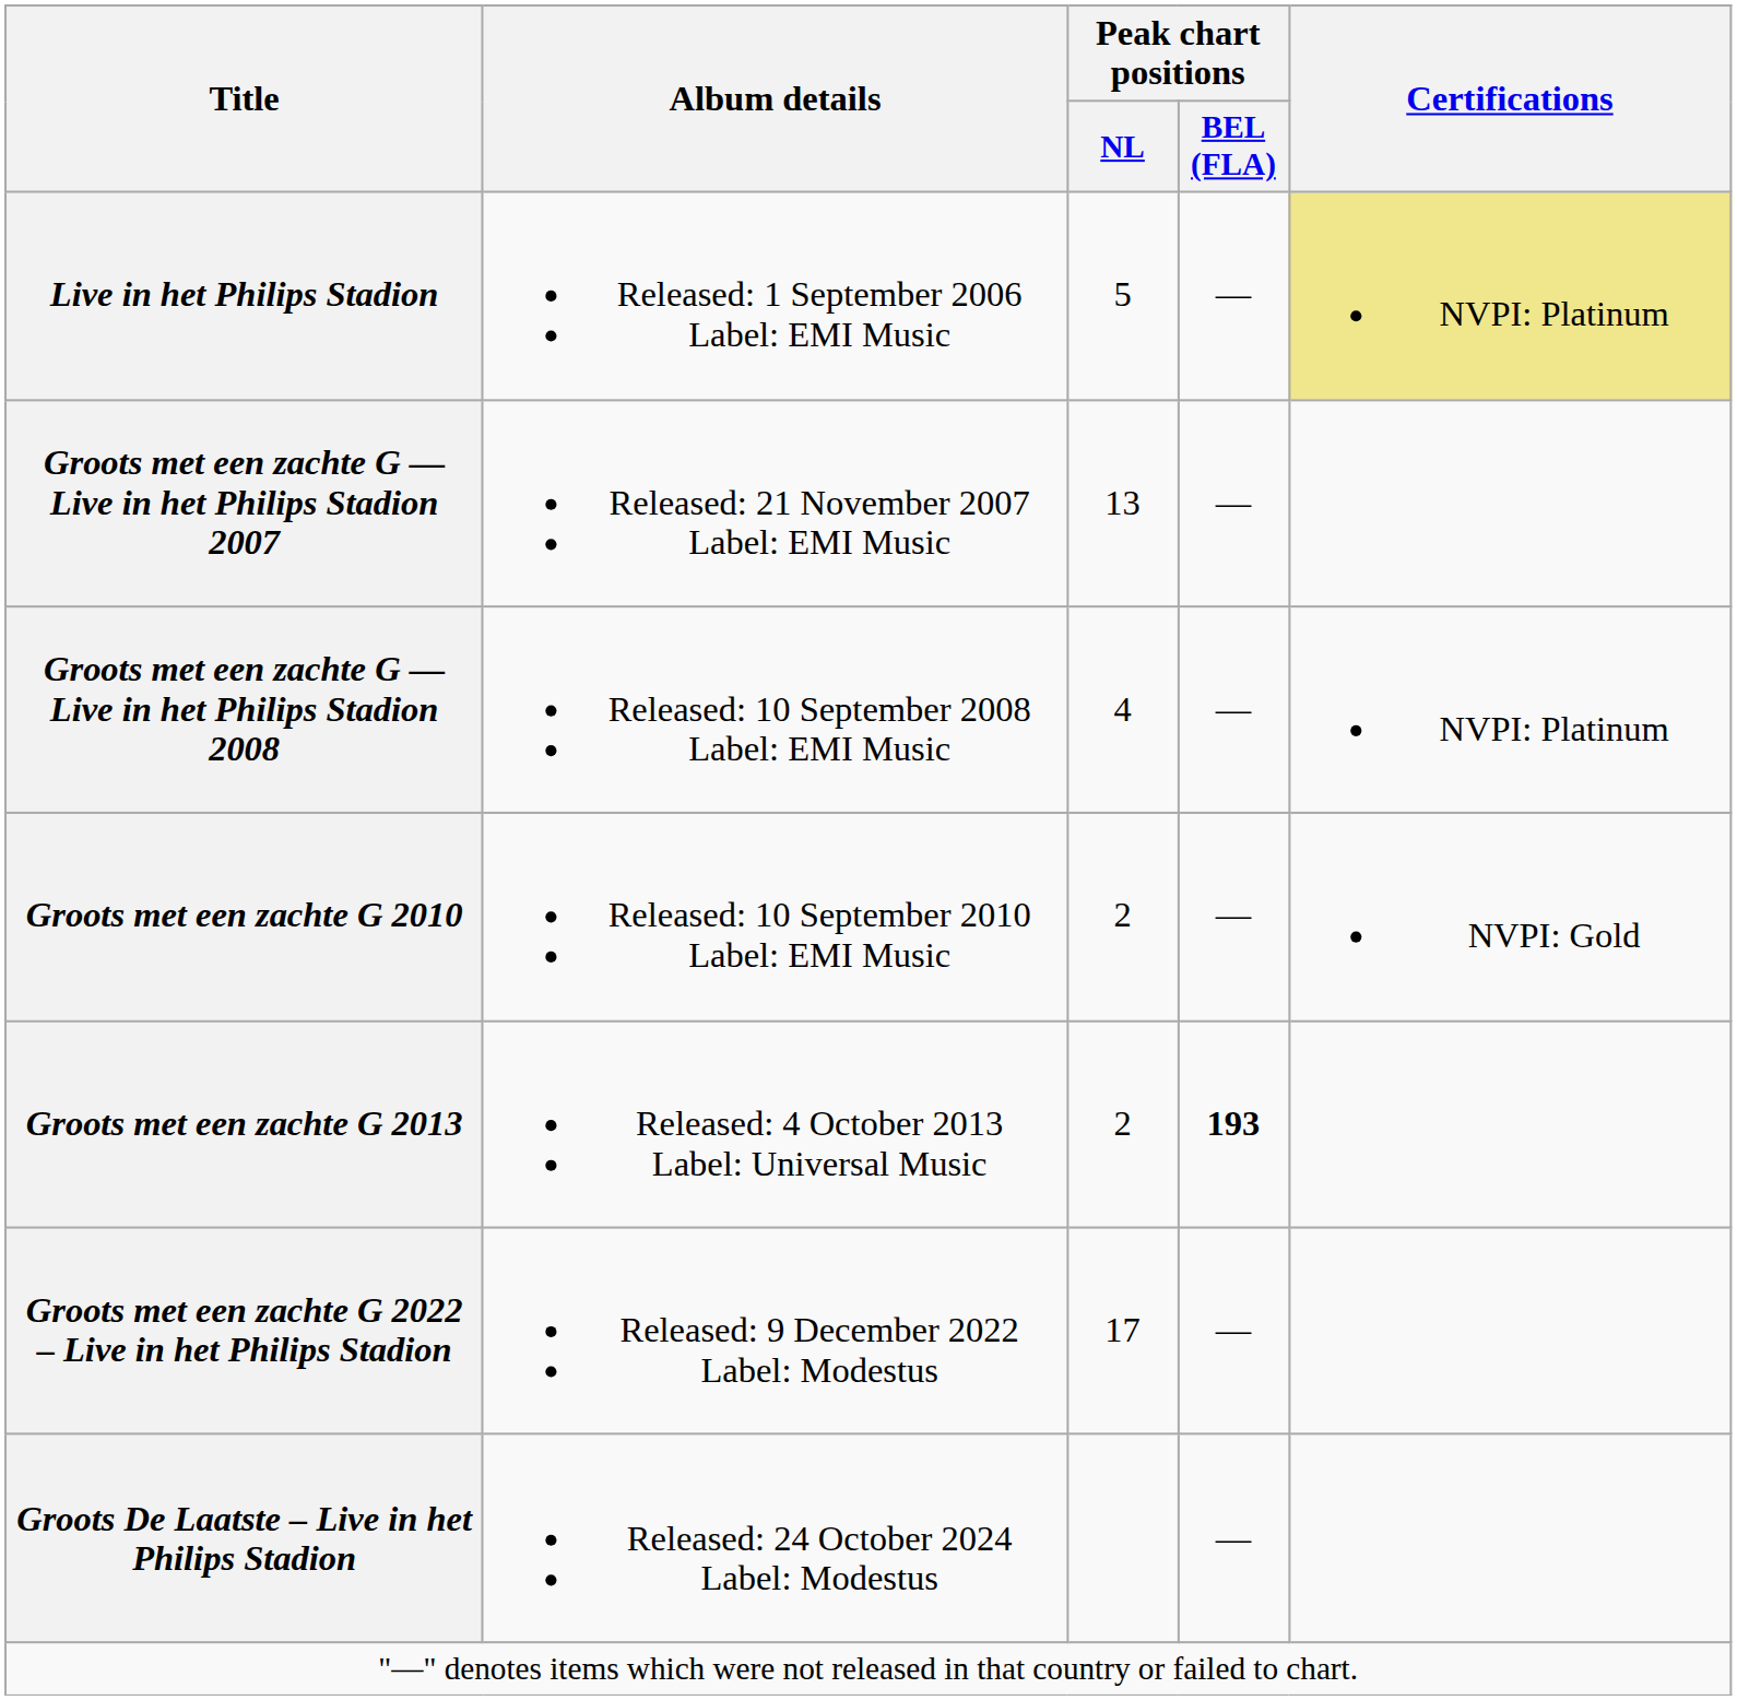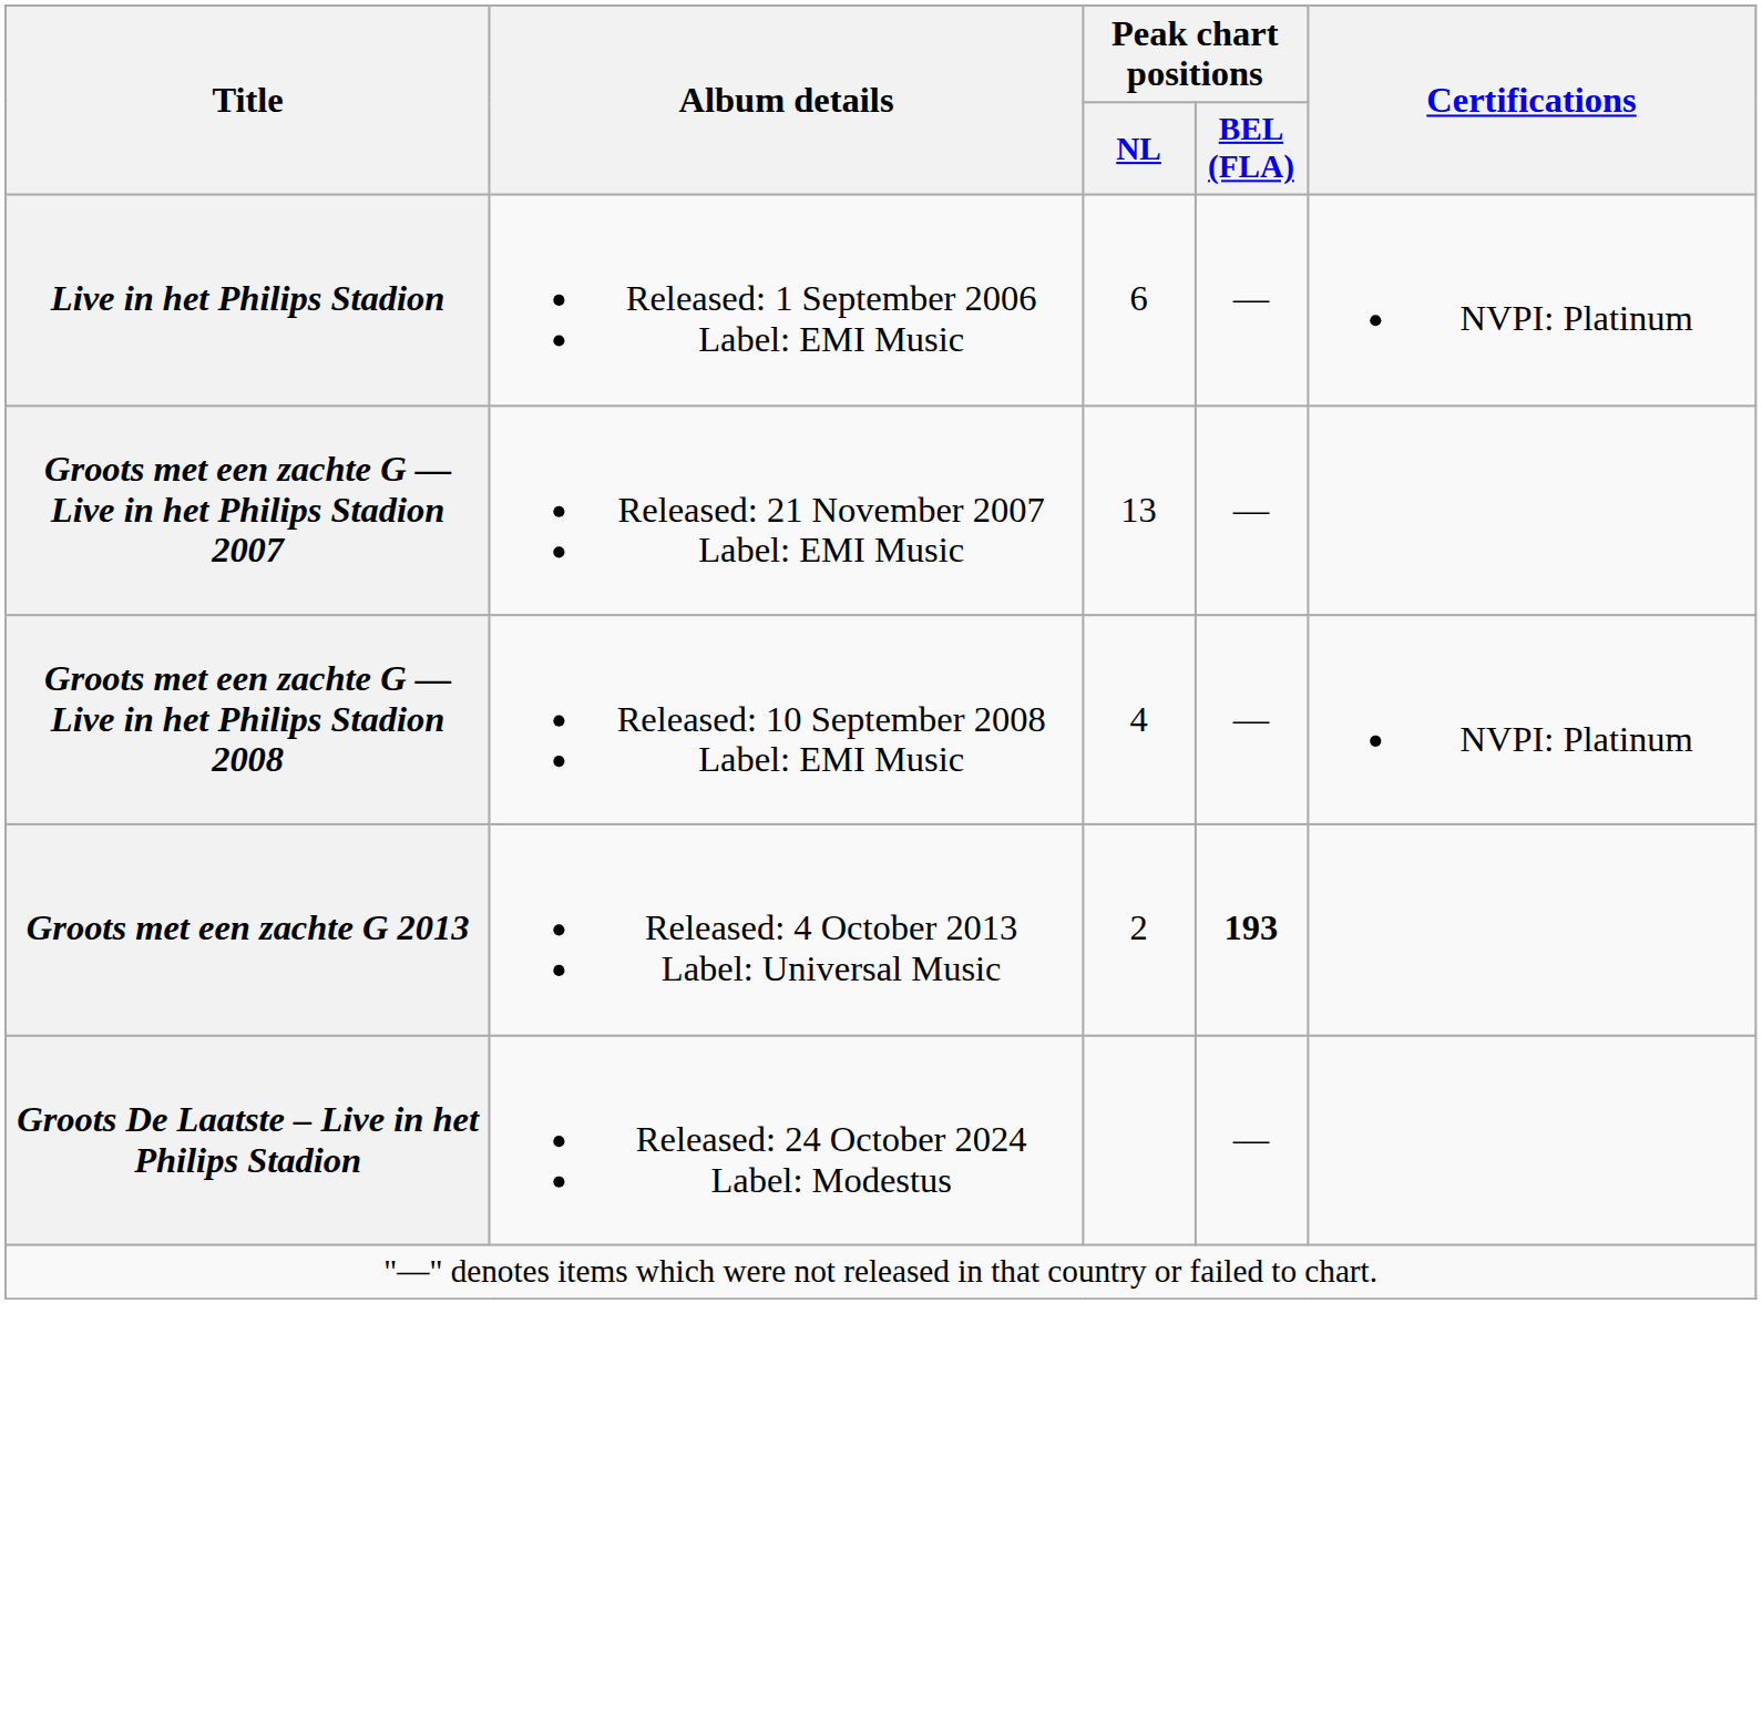 <table class="wikitable plainrowheaders" style="text-align:center;" border="1">
 <tr>
 <th scope="col" rowspan="2" style="width:13em;">Title</th>
 <th scope="col" rowspan="2" style="width:16em;">Album details</th>
 <th scope="col" colspan="2">Peak chart positions</th>
 <th scope="col" rowspan="2" style="width:12em;"><a href='#'>Certifications</a></th>
 </tr>
 <tr>
 <th scope="col" style="width:3em;font-size:90%;"><a href='#'>NL</a><br></th>
 <th scope="col" style="width:3em;font-size:90%;"><a href='#'>BEL<br>(FLA)</a><br></th>
 </tr>
 <tr>
 <th scope="row"><em>Live in het Philips Stadion</em></th>
 <td><br><ul><li>Released: 1 September 2006</li><li>Label: EMI Music</li></ul></td>
-<td>5</td>
+<td>6</td>
 <td>—</td>
-<td style="background: khaki;"><br><ul><li>NVPI: Platinum</li></ul></td>
+<td><br><ul><li>NVPI: Platinum</li></ul></td>
 </tr>
 <tr>
 <th scope="row"><em>Groots met een zachte G —<br> Live in het Philips Stadion 2007</em></th>
 <td><br><ul><li>Released: 21 November 2007</li><li>Label: EMI Music</li></ul></td>
 <td>13</td>
 <td>—</td>
 <td></td>
 </tr>
 <tr>
 <th scope="row"><em>Groots met een zachte G —<br> Live in het Philips Stadion 2008</em></th>
 <td><br><ul><li>Released: 10 September 2008</li><li>Label: EMI Music</li></ul></td>
 <td>4</td>
 <td>—</td>
 <td><br><ul><li>NVPI: Platinum</li></ul></td>
 </tr>
 <tr>
-<th scope="row"><em>Groots met een zachte G 2010</em></th>
-<td><br><ul><li>Released: 10 September 2010</li><li>Label: EMI Music</li></ul></td>
-<td>2</td>
-<td>—</td>
-<td><br><ul><li>NVPI: Gold</li></ul></td>
-</tr>
-<tr>
 <th scope="row"><em>Groots met een zachte G 2013</em></th>
 <td><br><ul><li>Released: 4 October 2013</li><li>Label: Universal Music</li></ul></td>
 <td>2</td>
 <td><strong>193</strong></td>
-<td></td>
-</tr>
-<tr>
-<th scope="row"><em>Groots met een zachte G 2022 – Live in het Philips Stadion</em></th>
-<td><br><ul><li>Released: 9 December 2022</li><li>Label: Modestus</li></ul></td>
-<td>17</td>
-<td>—</td>
 <td></td>
 </tr>
 <tr>
 <th scope="row"><em>Groots De Laatste – Live in het Philips Stadion</em></th>
 <td><br><ul><li>Released: 24 October 2024</li><li>Label: Modestus</li></ul></td>
 <td></td>
 <td>—</td>
 <td></td>
 </tr>
 <tr>
 <td colspan="5" align="center" style="font-size:90%;">"—" denotes items which were not released in that country or failed to chart.</td>
 </tr>
 </table>
